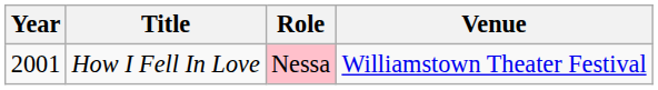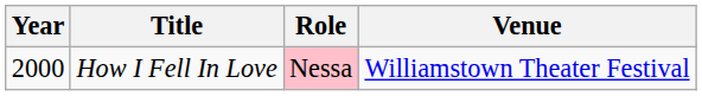 <table class="wikitable sortable">
 <tr>
 <th>Year</th>
 <th>Title</th>
 <th>Role</th>
 <th scope="col" class="unsortable">Venue</th>
 </tr>
 <tr>
-<td>2001</td>
+<td>2000</td>
 <td><em>How I Fell In Love</em></td>
 <td style="background: pink;">Nessa</td>
 <td><a href='#'>Williamstown Theater Festival</a></td>
 </tr>
 </table>
